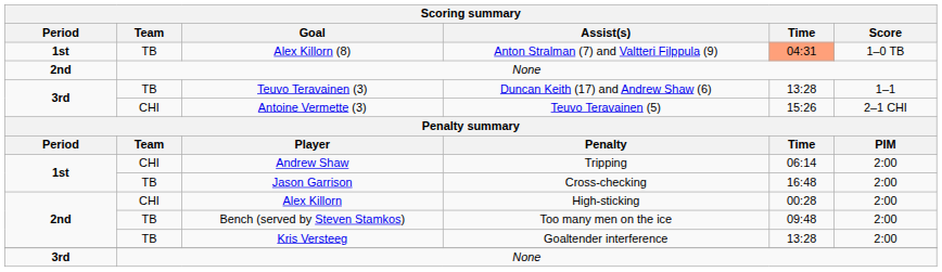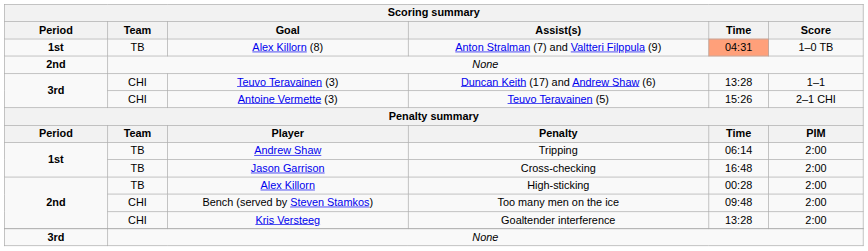 <table style="width:100%;" class="wikitable">
 <tr>
 <th colspan=6>Scoring summary</th>
 </tr>
 <tr>
 <th style="width:12%;">Period</th>
 <th style="width:7%;">Team</th>
 <th style="width:28%;">Goal</th>
 <th style="width:35%;">Assist(s)</th>
 <th style="width:7%;">Time</th>
 <th style="width:11%;">Score</th>
 </tr>
 <tr>
 <td style="text-align:center;"><strong>1st</strong></td>
 <td align=center>TB</td>
 <td align=center><a href='#'>Alex Killorn</a> (8)</td>
 <td align=center><a href='#'>Anton Stralman</a> (7) and <a href='#'>Valtteri Filppula</a> (9)</td>
 <td align=center style="background: lightsalmon;">04:31</td>
 <td align=center>1–0 TB</td>
 </tr>
 <tr style="text-align:center;">
 <td><strong>2nd</strong></td>
 <td colspan="5"><em>None</em></td>
 </tr>
 <tr>
 <td style="text-align:center;" rowspan="2"><strong>3rd</strong></td>
-<td align=center>TB</td>
+<td align=center>CHI</td>
 <td align=center><a href='#'>Teuvo Teravainen</a> (3)</td>
 <td align=center><a href='#'>Duncan Keith</a> (17) and <a href='#'>Andrew Shaw</a> (6)</td>
 <td align=center>13:28</td>
 <td align=center>1–1</td>
 </tr>
 <tr>
 <td align=center>CHI</td>
 <td align=center><a href='#'>Antoine Vermette</a> (3)</td>
 <td align=center><a href='#'>Teuvo Teravainen</a> (5)</td>
 <td align=center>15:26</td>
 <td align=center>2–1 CHI</td>
 </tr>
 <tr>
 <th colspan=6>Penalty summary</th>
 </tr>
 <tr>
 <th style="width:12%;">Period</th>
 <th style="width:7%;">Team</th>
 <th style="width:28%;">Player</th>
 <th style="width:35%;">Penalty</th>
 <th style="width:7%;">Time</th>
 <th style="width:11%;">PIM</th>
 </tr>
 <tr>
 <td style="text-align:center;" rowspan="2"><strong>1st</strong></td>
-<td align=center>CHI</td>
+<td align=center>TB</td>
 <td align=center><a href='#'>Andrew Shaw</a></td>
 <td align=center>Tripping</td>
 <td align=center>06:14</td>
 <td align=center>2:00</td>
 </tr>
 <tr>
 <td align=center>TB</td>
 <td align=center><a href='#'>Jason Garrison</a></td>
 <td align=center>Cross-checking</td>
 <td align=center>16:48</td>
 <td align=center>2:00</td>
 </tr>
 <tr>
 <td style="text-align:center;" rowspan="3"><strong>2nd</strong></td>
-<td align=center>CHI</td>
+<td align=center>TB</td>
 <td align=center><a href='#'>Alex Killorn</a></td>
 <td align=center>High-sticking</td>
 <td align=center>00:28</td>
 <td align=center>2:00</td>
 </tr>
 <tr>
-<td align=center>TB</td>
+<td align=center>CHI</td>
 <td align=center>Bench (served by <a href='#'>Steven Stamkos</a>)</td>
 <td align=center>Too many men on the ice</td>
 <td align=center>09:48</td>
 <td align=center>2:00</td>
 </tr>
 <tr>
-<td align=center>TB</td>
+<td align=center>CHI</td>
 <td align=center><a href='#'>Kris Versteeg</a></td>
 <td align=center>Goaltender interference</td>
 <td align=center>13:28</td>
 <td align=center>2:00</td>
 </tr>
 <tr>
 </tr>
 <tr style="text-align:center;">
 <td><strong>3rd</strong></td>
 <td colspan="5"><em>None</em></td>
 </tr>
 </table>
